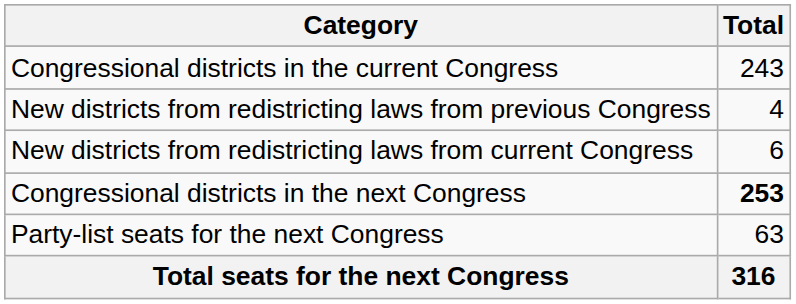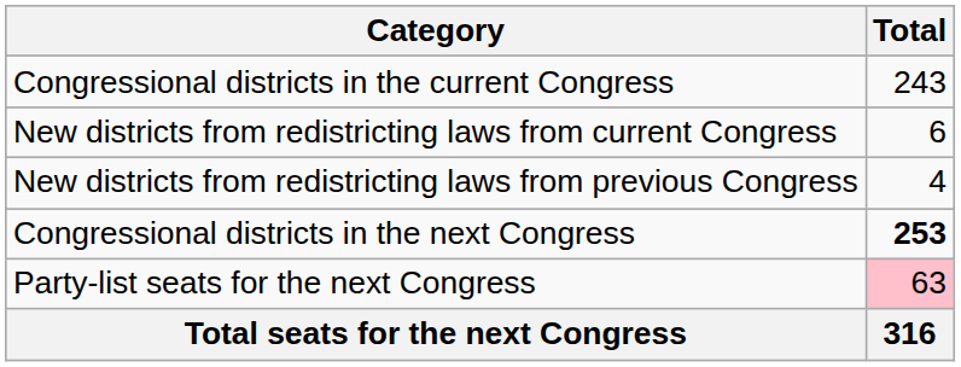 <table class="wikitable">
 <tr>
 <th>Category</th>
 <th>Total</th>
 </tr>
 <tr>
 <td>Congressional districts in the current Congress</td>
 <td align=right>243</td>
 </tr>
 <tr>
+<td>New districts from redistricting laws from current Congress</td>
+<td align=right>6</td>
+</tr>
+<tr>
 <td>New districts from redistricting laws from previous Congress</td>
 <td align=right>4</td>
-</tr>
-<tr>
-<td>New districts from redistricting laws from current Congress</td>
-<td align=right>6</td>
 </tr>
 <tr>
 <td>Congressional districts in the next Congress</td>
 <td align=right><strong>253</strong></td>
 </tr>
 <tr>
 <td>Party-list seats for the next Congress</td>
-<td align=right>63</td>
+<td align=right style="background: pink;">63</td>
 </tr>
 <tr>
 <th>Total seats for the next Congress</th>
 <th align=right>316</th>
 </tr>
 </table>
